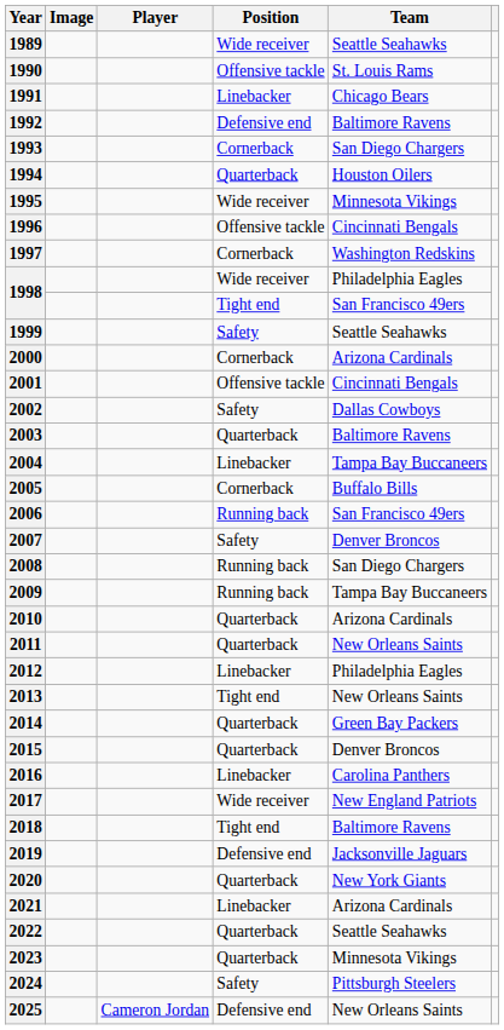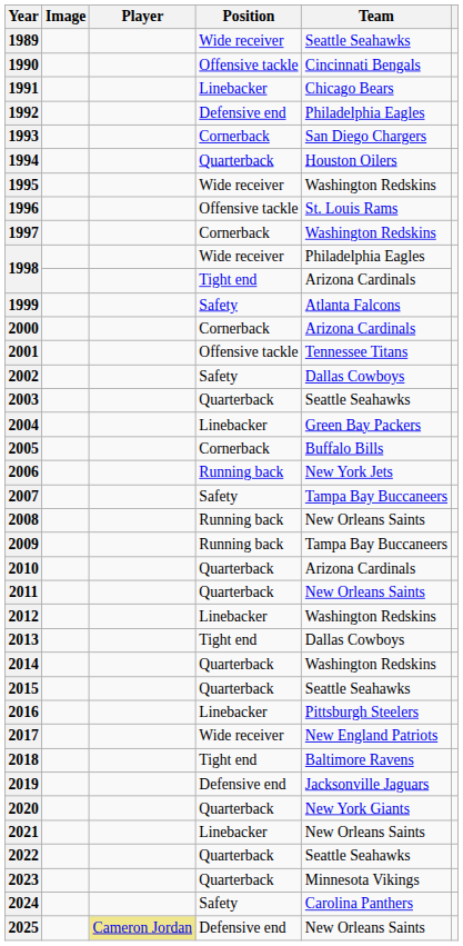 <table class="wikitable sortable" style="text-align: center;">
 <tr>
 <th scope="col">Year</th>
 <th class="unsortable" align="center" scope="col">Image</th>
 <th scope="col">Player</th>
 <th scope="col">Position</th>
 <th scope="col">Team</th>
 <th class="unsortable" scope="col"></th>
 </tr>
 <tr>
 <th scope="row">1989</th>
 <td align="center"></td>
 <td style="text-align: left;"></td>
 <td style="text-align: left;"><a href='#'>Wide receiver</a></td>
 <td style="text-align: left;"><a href='#'>Seattle Seahawks</a></td>
 <td></td>
 </tr>
 <tr>
 <th scope="row">1990</th>
 <td align="center"></td>
 <td style="text-align: left;"></td>
 <td style="text-align: left;"><a href='#'>Offensive tackle</a></td>
-<td style="text-align: left;"><a href='#'>St. Louis Rams</a></td>
+<td style="text-align: left;"><a href='#'>Cincinnati Bengals</a></td>
 <td></td>
 </tr>
 <tr>
 <th scope="row">1991</th>
 <td align="center"></td>
 <td style="text-align: left;"></td>
 <td style="text-align: left;"><a href='#'>Linebacker</a></td>
 <td style="text-align: left;"><a href='#'>Chicago Bears</a></td>
 <td></td>
 </tr>
 <tr>
 <th scope="row">1992</th>
 <td align="center"></td>
 <td style="text-align: left;"></td>
 <td style="text-align: left;"><a href='#'>Defensive end</a></td>
-<td style="text-align: left;"><a href='#'>Baltimore Ravens</a></td>
+<td style="text-align: left;"><a href='#'>Philadelphia Eagles</a></td>
 <td></td>
 </tr>
 <tr>
 <th scope="row">1993</th>
 <td align="center"></td>
 <td style="text-align: left;"></td>
 <td style="text-align: left;"><a href='#'>Cornerback</a></td>
 <td style="text-align: left;"><a href='#'>San Diego Chargers</a></td>
 <td></td>
 </tr>
 <tr>
 <th scope="row">1994</th>
 <td align="center"></td>
 <td style="text-align: left;"></td>
 <td style="text-align: left;"><a href='#'>Quarterback</a></td>
 <td style="text-align: left;"><a href='#'>Houston Oilers</a></td>
 <td></td>
 </tr>
 <tr>
 <th scope="row">1995</th>
 <td align="center"></td>
 <td style="text-align: left;"></td>
 <td style="text-align: left;">Wide receiver</td>
-<td style="text-align: left;"><a href='#'>Minnesota Vikings</a></td>
+<td style="text-align: left;">Washington Redskins</td>
 <td></td>
 </tr>
 <tr>
 <th scope="row">1996</th>
 <td align="center"></td>
 <td style="text-align: left;"></td>
 <td style="text-align: left;">Offensive tackle</td>
-<td style="text-align: left;"><a href='#'>Cincinnati Bengals</a></td>
+<td style="text-align: left;"><a href='#'>St. Louis Rams</a></td>
 <td></td>
 </tr>
 <tr>
 <th scope="row">1997</th>
 <td align="center"></td>
 <td style="text-align: left;"></td>
 <td style="text-align: left;">Cornerback</td>
 <td style="text-align: left;"><a href='#'>Washington Redskins</a></td>
 <td></td>
 </tr>
 <tr>
 <th scope="rowgroup" rowspan="2">1998</th>
 <td align="center"></td>
 <td style="text-align: left;"></td>
 <td style="text-align: left;">Wide receiver</td>
 <td style="text-align: left;">Philadelphia Eagles</td>
 <td rowspan="2"></td>
 </tr>
 <tr>
 <td align="center"></td>
 <td style="text-align: left;"></td>
 <td style="text-align: left;"><a href='#'>Tight end</a></td>
-<td style="text-align: left;"><a href='#'>San Francisco 49ers</a></td>
+<td style="text-align: left;">Arizona Cardinals</td>
 </tr>
 <tr>
 <th scope="row">1999</th>
 <td align="center"></td>
 <td style="text-align: left;"></td>
 <td style="text-align: left;"><a href='#'>Safety</a></td>
-<td style="text-align: left;">Seattle Seahawks</td>
+<td style="text-align: left;"><a href='#'>Atlanta Falcons</a></td>
 <td></td>
 </tr>
 <tr>
 <th scope="row">2000</th>
 <td align="center"></td>
 <td style="text-align: left;"></td>
 <td style="text-align: left;">Cornerback</td>
 <td style="text-align: left;"><a href='#'>Arizona Cardinals</a></td>
 <td></td>
 </tr>
 <tr>
 <th scope="row">2001</th>
 <td align="center"></td>
 <td style="text-align: left;"></td>
 <td style="text-align: left;">Offensive tackle</td>
-<td style="text-align: left;"><a href='#'>Cincinnati Bengals</a></td>
+<td style="text-align: left;"><a href='#'>Tennessee Titans</a></td>
 <td></td>
 </tr>
 <tr>
 <th scope="row">2002</th>
 <td align="center"></td>
 <td style="text-align: left;"></td>
 <td style="text-align: left;">Safety</td>
 <td style="text-align: left;"><a href='#'>Dallas Cowboys</a></td>
 <td></td>
 </tr>
 <tr>
 <th scope="row">2003</th>
 <td align="center"></td>
 <td style="text-align: left;"></td>
 <td style="text-align: left;">Quarterback</td>
-<td style="text-align: left;"><a href='#'>Baltimore Ravens</a></td>
+<td style="text-align: left;">Seattle Seahawks</td>
 <td></td>
 </tr>
 <tr>
 <th scope="row">2004</th>
 <td align="center"></td>
 <td style="text-align: left;"></td>
 <td style="text-align: left;">Linebacker</td>
-<td style="text-align: left;"><a href='#'>Tampa Bay Buccaneers</a></td>
+<td style="text-align: left;"><a href='#'>Green Bay Packers</a></td>
 <td></td>
 </tr>
 <tr>
 <th scope="row">2005</th>
 <td align="center"></td>
 <td style="text-align: left;"></td>
 <td style="text-align: left;">Cornerback</td>
 <td style="text-align: left;"><a href='#'>Buffalo Bills</a></td>
 <td></td>
 </tr>
 <tr>
 <th scope="row">2006</th>
 <td align="center"></td>
 <td style="text-align: left;"></td>
 <td style="text-align: left;"><a href='#'>Running back</a></td>
-<td style="text-align: left;"><a href='#'>San Francisco 49ers</a></td>
+<td style="text-align: left;"><a href='#'>New York Jets</a></td>
 <td></td>
 </tr>
 <tr>
 <th scope="row">2007</th>
 <td align="center"></td>
 <td style="text-align: left;"></td>
 <td style="text-align: left;">Safety</td>
-<td style="text-align: left;"><a href='#'>Denver Broncos</a></td>
+<td style="text-align: left;"><a href='#'>Tampa Bay Buccaneers</a></td>
 <td></td>
 </tr>
 <tr>
 <th scope="row">2008</th>
 <td align="center"></td>
 <td style="text-align: left;"></td>
 <td style="text-align: left;">Running back</td>
-<td style="text-align: left;">San Diego Chargers</td>
+<td style="text-align: left;">New Orleans Saints</td>
 <td></td>
 </tr>
 <tr>
 <th scope="row">2009</th>
 <td align="center"></td>
 <td style="text-align: left;"></td>
 <td style="text-align: left;">Running back</td>
 <td style="text-align: left;">Tampa Bay Buccaneers</td>
 <td></td>
 </tr>
 <tr>
 <th scope="row">2010</th>
 <td align="center"></td>
 <td style="text-align: left;"></td>
 <td style="text-align: left;">Quarterback</td>
 <td style="text-align: left;">Arizona Cardinals</td>
 <td></td>
 </tr>
 <tr>
 <th scope="row">2011</th>
 <td align="center"></td>
 <td style="text-align: left;"></td>
 <td style="text-align: left;">Quarterback</td>
 <td style="text-align: left;"><a href='#'>New Orleans Saints</a></td>
 <td></td>
 </tr>
 <tr>
 <th scope="row">2012</th>
 <td align="center"></td>
 <td style="text-align: left;"></td>
 <td style="text-align: left;">Linebacker</td>
-<td style="text-align: left;">Philadelphia Eagles</td>
+<td style="text-align: left;">Washington Redskins</td>
 <td></td>
 </tr>
 <tr>
 <th scope="row">2013</th>
 <td align="center"></td>
 <td style="text-align: left;"></td>
 <td style="text-align: left;">Tight end</td>
-<td style="text-align: left;">New Orleans Saints</td>
+<td style="text-align: left;">Dallas Cowboys</td>
 <td></td>
 </tr>
 <tr>
 <th scope="row">2014</th>
 <td align="center"></td>
 <td style="text-align: left;"></td>
 <td style="text-align: left;">Quarterback</td>
-<td style="text-align: left;"><a href='#'>Green Bay Packers</a></td>
+<td style="text-align: left;">Washington Redskins</td>
 <td></td>
 </tr>
 <tr>
 <th scope="row">2015</th>
 <td align="center"></td>
 <td style="text-align: left;"></td>
 <td style="text-align: left;">Quarterback</td>
-<td style="text-align: left;">Denver Broncos</td>
+<td style="text-align: left;">Seattle Seahawks</td>
 <td></td>
 </tr>
 <tr>
 <th scope="row">2016</th>
 <td align="center"></td>
 <td style="text-align: left;"></td>
 <td style="text-align: left;">Linebacker</td>
-<td style="text-align: left;"><a href='#'>Carolina Panthers</a></td>
+<td style="text-align: left;"><a href='#'>Pittsburgh Steelers</a></td>
 <td></td>
 </tr>
 <tr>
 <th scope="row">2017</th>
 <td align="center"></td>
 <td style="text-align: left;"></td>
 <td style="text-align: left;">Wide receiver</td>
 <td style="text-align: left;"><a href='#'>New England Patriots</a></td>
 <td></td>
 </tr>
 <tr>
 <th scope="row">2018</th>
 <td align="center"></td>
 <td style="text-align: left;"></td>
 <td style="text-align: left;">Tight end</td>
 <td style="text-align: left;"><a href='#'>Baltimore Ravens</a></td>
 <td></td>
 </tr>
 <tr>
 <th scope="row">2019</th>
 <td align="center"></td>
 <td style="text-align: left;"></td>
 <td style="text-align: left;">Defensive end</td>
 <td style="text-align: left;"><a href='#'>Jacksonville Jaguars</a></td>
 <td></td>
 </tr>
 <tr>
 <th scope="row">2020</th>
 <td align="center"></td>
 <td style="text-align: left;"></td>
 <td style="text-align: left;">Quarterback</td>
 <td style="text-align: left;"><a href='#'>New York Giants</a></td>
 <td></td>
 </tr>
 <tr>
 <th scope="row">2021</th>
 <td align="center"></td>
 <td style="text-align: left;"></td>
 <td style="text-align: left;">Linebacker</td>
-<td style="text-align: left;">Arizona Cardinals</td>
+<td style="text-align: left;">New Orleans Saints</td>
 <td></td>
 </tr>
 <tr>
 <th scope="row">2022</th>
 <td align="center"></td>
 <td style="text-align: left;"></td>
 <td style="text-align: left;">Quarterback</td>
 <td style="text-align: left;">Seattle Seahawks</td>
 <td></td>
 </tr>
 <tr>
 <th scope="row">2023</th>
 <td align="center"></td>
 <td style="text-align: left;"></td>
 <td style="text-align: left;">Quarterback</td>
 <td style="text-align: left;">Minnesota Vikings</td>
 <td></td>
 </tr>
 <tr>
 <th scope="row">2024</th>
 <td align="center"></td>
 <td style="text-align: left;"></td>
 <td style="text-align: left;">Safety</td>
-<td style="text-align: left;"><a href='#'>Pittsburgh Steelers</a></td>
+<td style="text-align: left;"><a href='#'>Carolina Panthers</a></td>
 <td></td>
 </tr>
 <tr>
 <th scope="row">2025</th>
 <td align="center"></td>
-<td style="text-align: left;"><a href='#'>Cameron Jordan</a></td>
+<td style="background: khaki; text-align: left;"><a href='#'>Cameron Jordan</a></td>
 <td style="text-align: left;">Defensive end</td>
 <td style="text-align: left;">New Orleans Saints</td>
 <td></td>
 </tr>
 </table>
